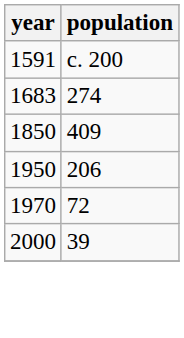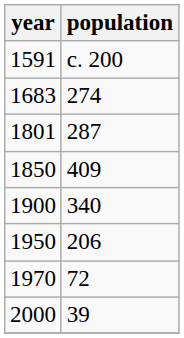 <table class="wikitable">
 <tr>
 <th>year</th>
 <th>population</th>
 </tr>
 <tr>
 <td>1591</td>
 <td>c. 200</td>
 </tr>
 <tr>
 <td>1683</td>
 <td>274</td>
 </tr>
 <tr>
+<td>1801</td>
+<td>287</td>
+</tr>
+<tr>
 <td>1850</td>
 <td>409</td>
+</tr>
+<tr>
+<td>1900</td>
+<td>340</td>
 </tr>
 <tr>
 <td>1950</td>
 <td>206</td>
 </tr>
 <tr>
 <td>1970</td>
 <td>72</td>
 </tr>
 <tr>
 <td>2000</td>
 <td>39</td>
 </tr>
 <tr>
 </tr>
 </table>
